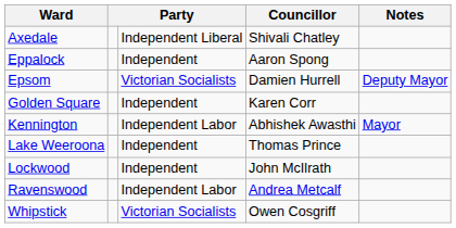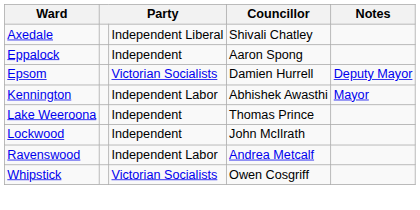 <table class="wikitable">
 <tr>
 <th>Ward</th>
 <th colspan="2">Party</th>
 <th>Councillor</th>
 <th>Notes</th>
 </tr>
 <tr>
 <td><a href='#'>Axedale</a></td>
 <td> </td>
 <td>Independent Liberal</td>
 <td>Shivali Chatley</td>
 <td></td>
 </tr>
 <tr>
 <td><a href='#'>Eppalock</a></td>
 <td> </td>
 <td>Independent</td>
 <td>Aaron Spong</td>
 <td></td>
 </tr>
 <tr>
 <td><a href='#'>Epsom</a></td>
 <td> </td>
 <td><a href='#'>Victorian Socialists</a></td>
 <td>Damien Hurrell</td>
 <td><a href='#'>Deputy Mayor</a></td>
-</tr>
-<tr>
-<td><a href='#'>Golden Square</a></td>
-<td> </td>
-<td>Independent</td>
-<td>Karen Corr</td>
-<td></td>
 </tr>
 <tr>
 <td><a href='#'>Kennington</a></td>
 <td> </td>
 <td>Independent Labor</td>
 <td>Abhishek Awasthi</td>
 <td><a href='#'>Mayor</a></td>
 </tr>
 <tr>
 <td><a href='#'>Lake Weeroona</a></td>
 <td> </td>
 <td>Independent</td>
 <td>Thomas Prince</td>
 <td></td>
 </tr>
 <tr>
 <td><a href='#'>Lockwood</a></td>
 <td> </td>
 <td>Independent</td>
 <td>John McIlrath</td>
 <td></td>
 </tr>
 <tr>
 <td><a href='#'>Ravenswood</a></td>
 <td> </td>
 <td>Independent Labor</td>
 <td><a href='#'>Andrea Metcalf</a></td>
 <td></td>
 </tr>
 <tr>
 <td><a href='#'>Whipstick</a></td>
 <td> </td>
 <td><a href='#'>Victorian Socialists</a></td>
 <td>Owen Cosgriff</td>
 <td></td>
 </tr>
 </table>
